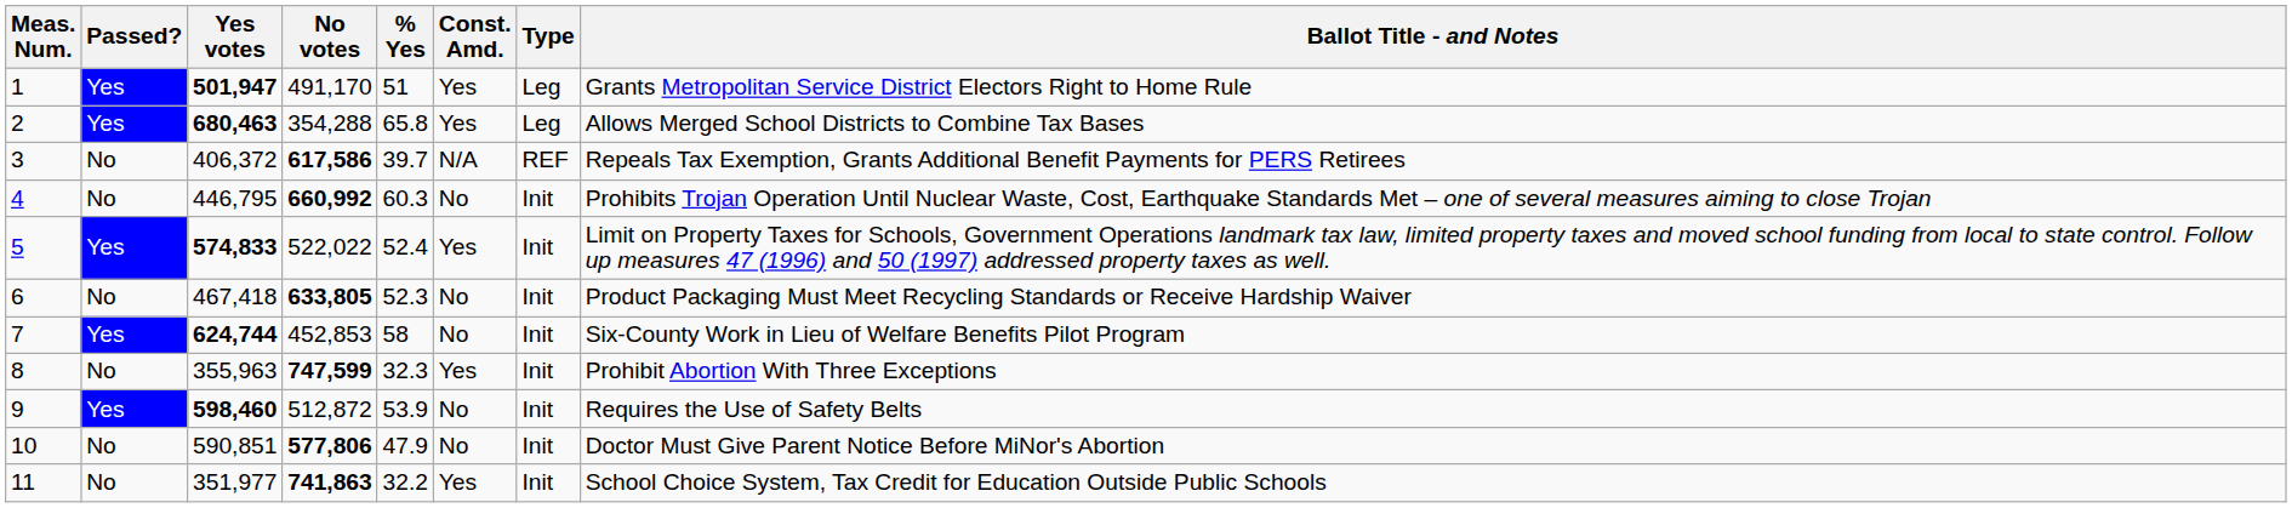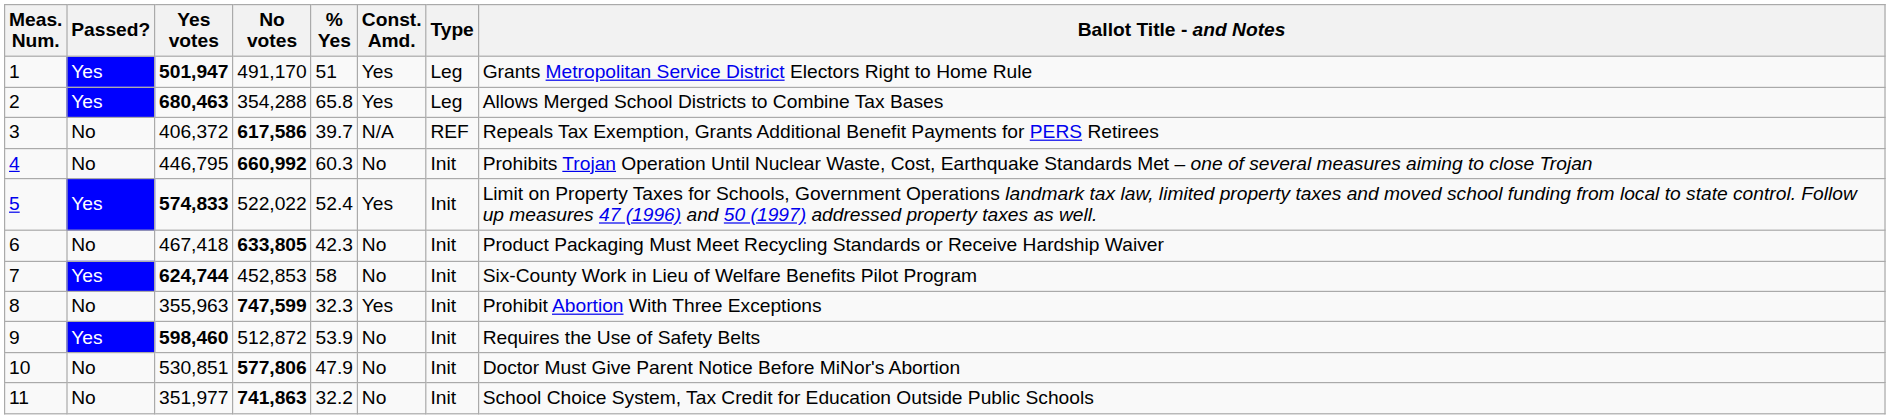 <table class="wikitable sortable">
 <tr>
 <th>Meas.<br>Num.</th>
 <th>Passed?</th>
 <th>Yes<br>votes</th>
 <th>No<br>votes</th>
 <th>%<br>Yes</th>
 <th>Const.<br>Amd.</th>
 <th>Type</th>
 <th>Ballot Title - <em>and Notes</em></th>
 </tr>
 <tr>
 <td>1</td>
 <td style="background:blue;color:white">Yes</td>
 <td><strong>501,947</strong></td>
 <td>491,170</td>
 <td>51</td>
 <td>Yes</td>
 <td>Leg</td>
 <td>Grants <a href='#'>Metropolitan Service District</a> Electors Right to Home Rule</td>
 </tr>
 <tr>
 <td>2</td>
 <td style="background:blue;color:white">Yes</td>
 <td><strong>680,463</strong></td>
 <td>354,288</td>
 <td>65.8</td>
 <td>Yes</td>
 <td>Leg</td>
 <td>Allows Merged School Districts to Combine Tax Bases</td>
 </tr>
 <tr>
 <td>3</td>
 <td>No</td>
 <td>406,372</td>
 <td><strong>617,586</strong></td>
 <td>39.7</td>
 <td>N/A</td>
 <td>REF</td>
 <td>Repeals Tax Exemption, Grants Additional Benefit Payments for <a href='#'>PERS</a> Retirees</td>
 </tr>
 <tr>
 <td><a href='#'>4</a></td>
 <td>No</td>
 <td>446,795</td>
 <td><strong>660,992</strong></td>
 <td>60.3</td>
 <td>No</td>
 <td>Init</td>
 <td>Prohibits <a href='#'>Trojan</a> Operation Until Nuclear Waste, Cost, Earthquake Standards Met – <em>one of several measures aiming to close Trojan</em></td>
 </tr>
 <tr>
 <td><a href='#'>5</a></td>
 <td style="background:blue;color:white">Yes</td>
 <td><strong>574,833</strong></td>
 <td>522,022</td>
 <td>52.4</td>
 <td>Yes</td>
 <td>Init</td>
 <td>Limit on Property Taxes for Schools, Government Operations <em>landmark tax law, limited property taxes and moved school funding from local to state control. Follow up measures <a href='#'>47 (1996)</a> and <a href='#'>50 (1997)</a> addressed property taxes as well.</em></td>
 </tr>
 <tr>
 <td>6</td>
 <td>No</td>
 <td>467,418</td>
 <td><strong>633,805</strong></td>
-<td>52.3</td>
+<td>42.3</td>
 <td>No</td>
 <td>Init</td>
 <td>Product Packaging Must Meet Recycling Standards or Receive Hardship Waiver</td>
 </tr>
 <tr>
 <td>7</td>
 <td style="background:blue;color:white">Yes</td>
 <td><strong>624,744</strong></td>
 <td>452,853</td>
 <td>58</td>
 <td>No</td>
 <td>Init</td>
 <td>Six-County Work in Lieu of Welfare Benefits Pilot Program</td>
 </tr>
 <tr>
 <td>8</td>
 <td>No</td>
 <td>355,963</td>
 <td><strong>747,599</strong></td>
 <td>32.3</td>
 <td>Yes</td>
 <td>Init</td>
 <td>Prohibit <a href='#'>Abortion</a> With Three Exceptions</td>
 </tr>
 <tr>
 <td>9</td>
 <td style="background:blue;color:white">Yes</td>
 <td><strong>598,460</strong></td>
 <td>512,872</td>
 <td>53.9</td>
 <td>No</td>
 <td>Init</td>
 <td>Requires the Use of Safety Belts</td>
 </tr>
 <tr>
 <td>10</td>
 <td>No</td>
-<td>590,851</td>
+<td>530,851</td>
 <td><strong>577,806</strong></td>
 <td>47.9</td>
 <td>No</td>
 <td>Init</td>
 <td>Doctor Must Give Parent Notice Before MiNor's Abortion</td>
 </tr>
 <tr>
 <td>11</td>
 <td>No</td>
 <td>351,977</td>
 <td><strong>741,863</strong></td>
 <td>32.2</td>
-<td>Yes</td>
+<td>No</td>
 <td>Init</td>
 <td>School Choice System, Tax Credit for Education Outside Public Schools</td>
 </tr>
 </table>
